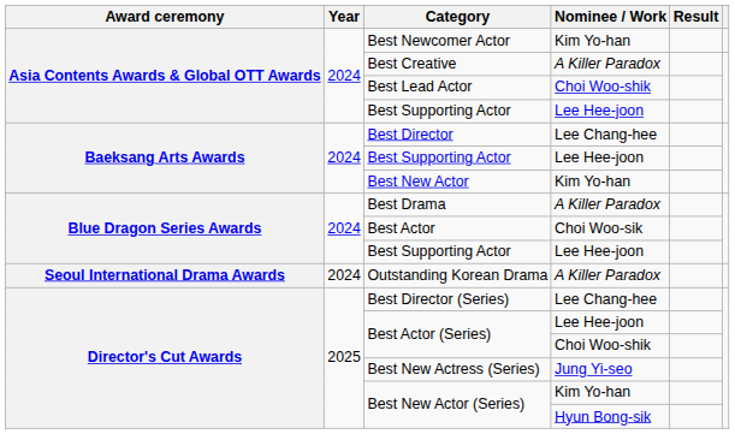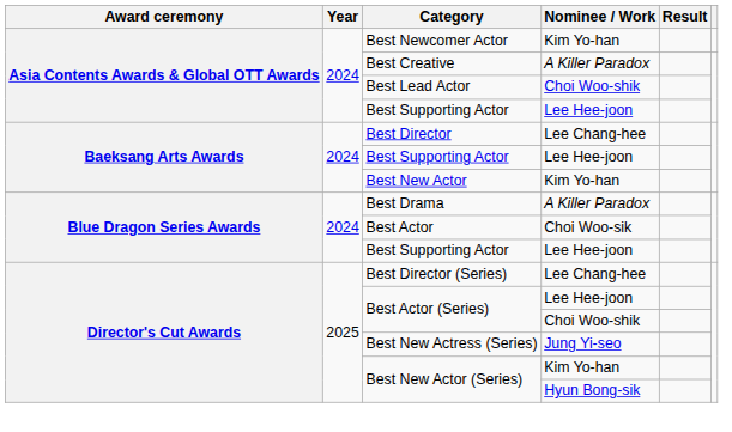 <table class="wikitable plainrowheaders sortable">
 <tr>
 <th scope="col">Award ceremony</th>
 <th scope="col">Year</th>
 <th scope="col">Category</th>
 <th scope="col">Nominee / Work</th>
 <th scope="col">Result</th>
 <th scope="col" class="unsortable"></th>
 </tr>
 <tr>
 <th scope="row" rowspan="4"><a href='#'>Asia Contents Awards & Global OTT Awards</a></th>
 <td rowspan="4" style="text-align:center"><a href='#'>2024</a></td>
 <td>Best Newcomer Actor</td>
 <td>Kim Yo-han</td>
 <td></td>
 <td style="text-align:center"></td>
 </tr>
 <tr>
 <td>Best Creative</td>
 <td><em>A Killer Paradox</em></td>
 <td></td>
 <td rowspan="3" style="text-align:center"></td>
 </tr>
 <tr>
 <td>Best Lead Actor</td>
 <td><a href='#'>Choi Woo-shik</a></td>
 <td></td>
 </tr>
 <tr>
 <td>Best Supporting Actor</td>
 <td><a href='#'>Lee Hee-joon</a></td>
 <td></td>
 </tr>
 <tr>
 <th scope="row" rowspan="3"><a href='#'>Baeksang Arts Awards</a></th>
 <td rowspan="3" style="text-align:center"><a href='#'>2024</a></td>
 <td><a href='#'>Best Director</a></td>
 <td>Lee Chang-hee</td>
 <td></td>
 <td rowspan="3" style="text-align:center"></td>
 </tr>
 <tr>
 <td><a href='#'>Best Supporting Actor</a></td>
 <td>Lee Hee-joon</td>
 <td></td>
 </tr>
 <tr>
 <td><a href='#'>Best New Actor</a></td>
 <td>Kim Yo-han</td>
 <td></td>
 </tr>
 <tr>
 <th scope="row" rowspan="3"><a href='#'>Blue Dragon Series Awards</a></th>
 <td rowspan="3" style="text-align:center"><a href='#'>2024</a></td>
 <td>Best Drama</td>
 <td><em>A Killer Paradox</em></td>
 <td></td>
 <td rowspan="3" style="text-align:center"></td>
 </tr>
 <tr>
 <td>Best Actor</td>
 <td>Choi Woo-sik</td>
 <td></td>
 </tr>
 <tr>
 <td>Best Supporting Actor</td>
 <td>Lee Hee-joon</td>
 <td></td>
 </tr>
 <tr>
-<th scope="row"><a href='#'>Seoul International Drama Awards</a></th>
-<td style="text-align:center">2024</td>
-<td>Outstanding Korean Drama</td>
-<td><em>A Killer Paradox</em></td>
-<td></td>
-<td style="text-align:center"></td>
-</tr>
-<tr>
 <th scope="row" rowspan="6"><a href='#'>Director's Cut Awards</a></th>
 <td rowspan="6" style="text-align:center">2025</td>
 <td>Best Director (Series)</td>
 <td>Lee Chang-hee</td>
 <td></td>
 <td rowspan="6" style="text-align:center"></td>
 </tr>
 <tr>
 <td rowspan="2">Best Actor (Series)</td>
 <td>Lee Hee-joon</td>
 <td></td>
 </tr>
 <tr>
 <td>Choi Woo-shik</td>
 <td></td>
 </tr>
 <tr>
 <td>Best New Actress (Series)</td>
 <td><a href='#'>Jung Yi-seo</a></td>
 <td></td>
 </tr>
 <tr>
 <td rowspan="2">Best New Actor (Series)</td>
 <td>Kim Yo-han</td>
 <td></td>
 </tr>
 <tr>
 <td><a href='#'>Hyun Bong-sik</a></td>
 <td></td>
 </tr>
 </table>
